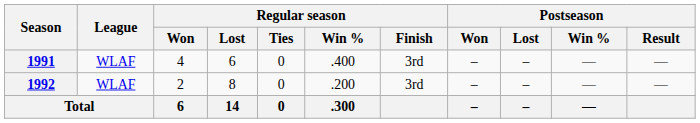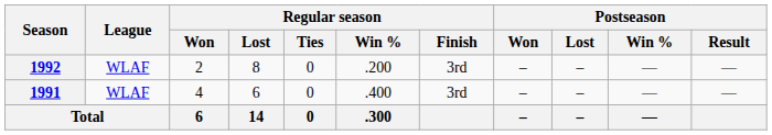 <table class="wikitable" style="font-size:95%; text-align:center; width:50em">
 <tr>
 <th rowspan="2">Season</th>
 <th rowspan="2">League</th>
 <th colspan="5">Regular season</th>
 <th colspan="4">Postseason</th>
 </tr>
 <tr>
 <th>Won</th>
 <th>Lost</th>
 <th>Ties</th>
 <th>Win %</th>
 <th>Finish</th>
 <th>Won</th>
 <th>Lost</th>
 <th>Win %</th>
 <th>Result</th>
 </tr>
 <tr>
-<th><a href='#'>1991</a></th>
+<th><a href='#'>1992</a></th>
 <td><a href='#'>WLAF</a></td>
-<td>4</td>
-<td>6</td>
+<td>2</td>
+<td>8</td>
 <td>0</td>
-<td>.400</td>
+<td>.200</td>
 <td>3rd </td>
 <td>–</td>
 <td>–</td>
 <td>—</td>
 <td>—</td>
 </tr>
 <tr>
-<th><a href='#'>1992</a></th>
+<th><a href='#'>1991</a></th>
 <td><a href='#'>WLAF</a></td>
-<td>2</td>
-<td>8</td>
+<td>4</td>
+<td>6</td>
 <td>0</td>
-<td>.200</td>
+<td>.400</td>
 <td>3rd </td>
 <td>–</td>
 <td>–</td>
 <td>—</td>
 <td>—</td>
 </tr>
 <tr>
 <th colspan="2">Total</th>
 <th>6</th>
 <th>14</th>
 <th>0</th>
 <th>.300</th>
 <th></th>
 <th>–</th>
 <th>–</th>
 <th>—</th>
 <th></th>
 </tr>
 </table>
